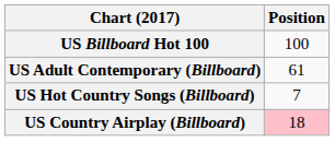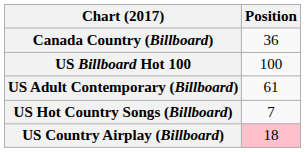 <table class="wikitable sortable plainrowheaders" style="text-align:center;">
 <tr>
 <th scope="col">Chart (2017)</th>
 <th scope="col">Position</th>
+</tr>
+<tr>
+<th scope="row">Canada Country (<em>Billboard</em>)</th>
+<td>36</td>
 </tr>
 <tr>
 <th scope="row">US <em>Billboard</em> Hot 100</th>
 <td>100</td>
 </tr>
 <tr>
 <th scope="row">US Adult Contemporary (<em>Billboard</em>)</th>
 <td>61</td>
 </tr>
 <tr>
 <th scope="row">US Hot Country Songs (<em>Billboard</em>)</th>
 <td>7</td>
 </tr>
 <tr>
 <th scope="row">US Country Airplay (<em>Billboard</em>)</th>
 <td style="background: pink;">18</td>
 </tr>
 </table>
